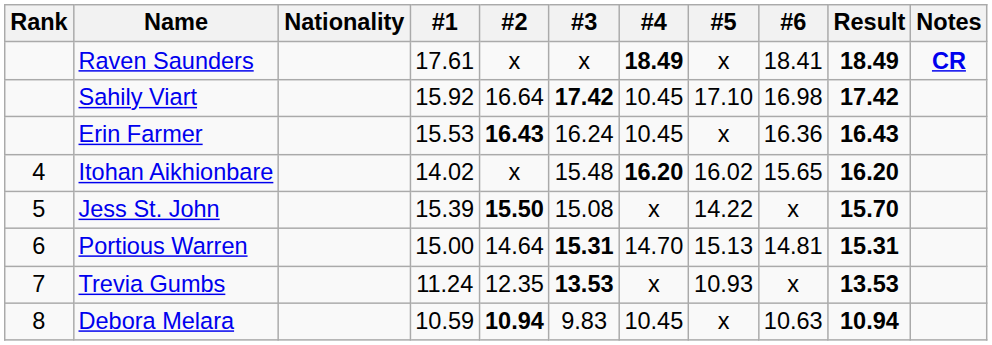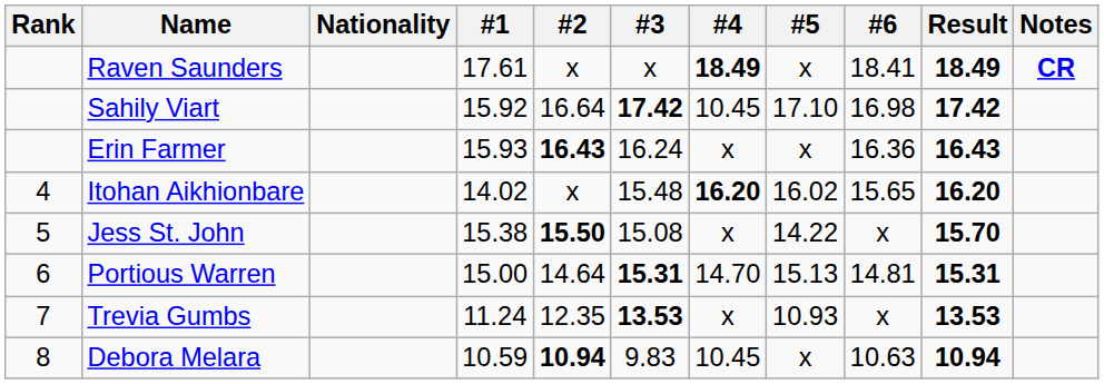 <table class="wikitable sortable" style="text-align:center">
 <tr>
 <th>Rank</th>
 <th>Name</th>
 <th>Nationality</th>
 <th>#1</th>
 <th>#2</th>
 <th>#3</th>
 <th>#4</th>
 <th>#5</th>
 <th>#6</th>
 <th>Result</th>
 <th>Notes</th>
 </tr>
 <tr>
 <td></td>
 <td align=left><a href='#'>Raven Saunders</a></td>
 <td align=left></td>
 <td>17.61</td>
 <td>x</td>
 <td>x</td>
 <td><strong>18.49</strong></td>
 <td>x</td>
 <td>18.41</td>
 <td><strong>18.49</strong></td>
 <td><strong><a href='#'>CR</a></strong></td>
 </tr>
 <tr>
 <td></td>
 <td align=left><a href='#'>Sahily Viart</a></td>
 <td align=left></td>
 <td>15.92</td>
 <td>16.64</td>
 <td><strong>17.42</strong></td>
 <td>10.45</td>
 <td>17.10</td>
 <td>16.98</td>
 <td><strong>17.42</strong></td>
 <td></td>
 </tr>
 <tr>
 <td></td>
 <td align=left><a href='#'>Erin Farmer</a></td>
 <td align=left></td>
-<td>15.53</td>
+<td>15.93</td>
 <td><strong>16.43</strong></td>
 <td>16.24</td>
-<td>10.45</td>
+<td>x</td>
 <td>x</td>
 <td>16.36</td>
 <td><strong>16.43</strong></td>
 <td></td>
 </tr>
 <tr>
 <td>4</td>
 <td align=left><a href='#'>Itohan Aikhionbare</a></td>
 <td align=left></td>
 <td>14.02</td>
 <td>x</td>
 <td>15.48</td>
 <td><strong>16.20</strong></td>
 <td>16.02</td>
 <td>15.65</td>
 <td><strong>16.20</strong></td>
 <td></td>
 </tr>
 <tr>
 <td>5</td>
 <td align=left><a href='#'>Jess St. John</a></td>
 <td align=left></td>
-<td>15.39</td>
+<td>15.38</td>
 <td><strong>15.50</strong></td>
 <td>15.08</td>
 <td>x</td>
 <td>14.22</td>
 <td>x</td>
 <td><strong>15.70</strong></td>
 <td></td>
 </tr>
 <tr>
 <td>6</td>
 <td align=left><a href='#'>Portious Warren</a></td>
 <td align=left></td>
 <td>15.00</td>
 <td>14.64</td>
 <td><strong>15.31</strong></td>
 <td>14.70</td>
 <td>15.13</td>
 <td>14.81</td>
 <td><strong>15.31</strong></td>
 <td></td>
 </tr>
 <tr>
 <td>7</td>
 <td align=left><a href='#'>Trevia Gumbs</a></td>
 <td align=left></td>
 <td>11.24</td>
 <td>12.35</td>
 <td><strong>13.53</strong></td>
 <td>x</td>
 <td>10.93</td>
 <td>x</td>
 <td><strong>13.53</strong></td>
 <td></td>
 </tr>
 <tr>
 <td>8</td>
 <td align=left><a href='#'>Debora Melara</a></td>
 <td align=left></td>
 <td>10.59</td>
 <td><strong>10.94</strong></td>
 <td>9.83</td>
 <td>10.45</td>
 <td>x</td>
 <td>10.63</td>
 <td><strong>10.94</strong></td>
 <td></td>
 </tr>
 </table>
